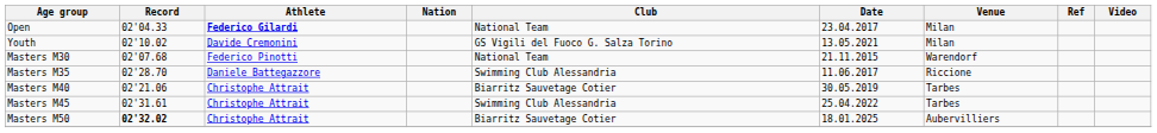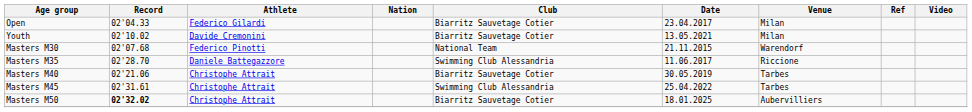 <table class="wikitable" style="font-size:95%; width: 95%;">
 <tr>
 <th>Age group</th>
 <th>Record</th>
 <th>Athlete</th>
 <th>Nation</th>
 <th>Club</th>
 <th>Date</th>
 <th>Venue</th>
 <th>Ref</th>
 <th>Video</th>
 </tr>
 <tr>
 <td>Open</td>
 <td>02'04.33</td>
-<td><strong><a href='#'>Federico Gilardi</a></strong></td>
+<td><a href='#'>Federico Gilardi</a></td>
 <td></td>
-<td>National Team</td>
+<td>Biarritz Sauvetage Cotier</td>
 <td>23.04.2017</td>
 <td>Milan</td>
 <td></td>
 <td></td>
 </tr>
 <tr>
 <td>Youth</td>
 <td>02'10.02</td>
 <td><a href='#'>Davide Cremonini</a></td>
 <td></td>
-<td>GS Vigili del Fuoco G. Salza Torino</td>
+<td>Biarritz Sauvetage Cotier</td>
 <td>13.05.2021</td>
 <td>Milan</td>
 <td></td>
 <td></td>
 </tr>
 <tr>
 <td>Masters M30</td>
 <td>02'07.68</td>
 <td><a href='#'>Federico Pinotti</a></td>
 <td></td>
 <td>National Team</td>
 <td>21.11.2015</td>
 <td>Warendorf</td>
 <td></td>
 <td></td>
 </tr>
 <tr>
 <td>Masters M35</td>
 <td>02'28.70</td>
 <td><a href='#'>Daniele Battegazzore</a></td>
 <td></td>
 <td>Swimming Club Alessandria</td>
 <td>11.06.2017</td>
 <td>Riccione</td>
 <td></td>
 <td></td>
 </tr>
 <tr>
 <td>Masters M40</td>
 <td>02'21.06</td>
 <td><a href='#'>Christophe Attrait</a></td>
 <td></td>
 <td>Biarritz Sauvetage Cotier</td>
 <td>30.05.2019</td>
 <td>Tarbes</td>
 <td></td>
 <td></td>
 </tr>
 <tr>
 <td>Masters M45</td>
 <td>02'31.61</td>
 <td><a href='#'>Christophe Attrait</a></td>
 <td></td>
 <td>Swimming Club Alessandria</td>
 <td>25.04.2022</td>
 <td>Tarbes</td>
 <td></td>
 <td></td>
 </tr>
 <tr>
 <td>Masters M50</td>
 <td><strong>02'32.02</strong></td>
 <td><a href='#'>Christophe Attrait</a></td>
 <td></td>
 <td>Biarritz Sauvetage Cotier</td>
 <td>18.01.2025</td>
 <td>Aubervilliers</td>
 <td></td>
 <td></td>
 </tr>
 <tr>
 </tr>
 <tr style="background:#f0f0f0;">
 </tr>
 </table>
